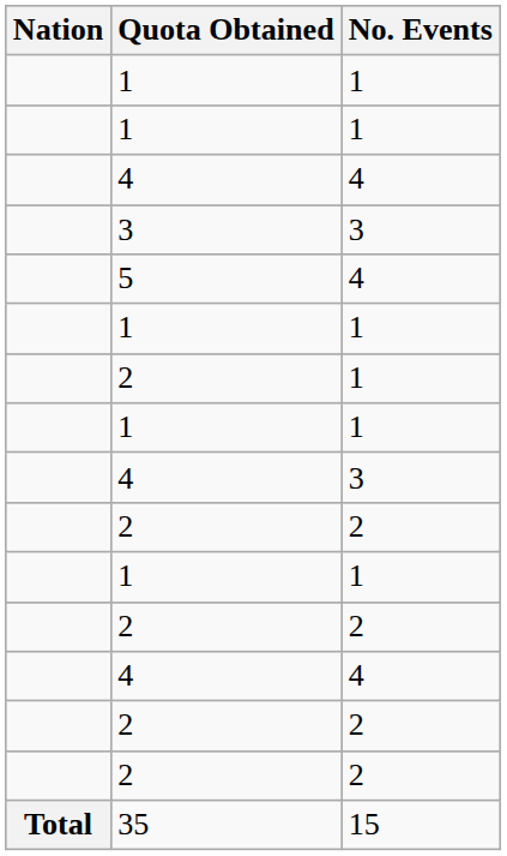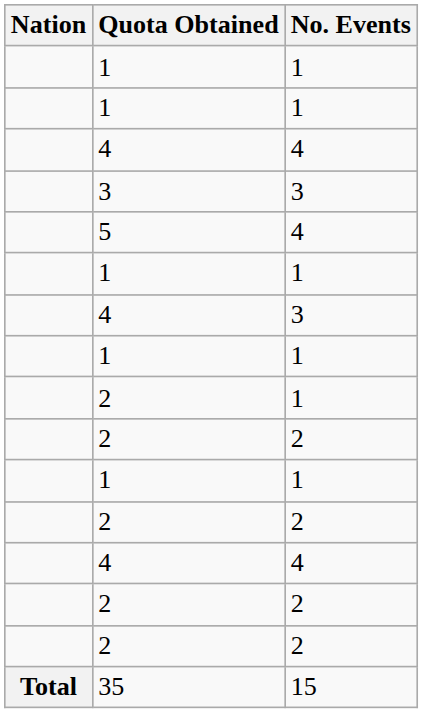 <table class="wikitable">
 <tr>
 <th>Nation</th>
 <th>Quota Obtained</th>
 <th>No. Events</th>
 </tr>
 <tr>
 <td></td>
 <td>1</td>
 <td>1</td>
 </tr>
 <tr>
 <td></td>
 <td>1</td>
 <td>1</td>
 </tr>
 <tr>
 <td></td>
 <td>4</td>
 <td>4</td>
 </tr>
 <tr>
 <td></td>
 <td>3</td>
 <td>3</td>
 </tr>
 <tr>
 <td></td>
 <td>5</td>
 <td>4</td>
 </tr>
 <tr>
 <td></td>
 <td>1</td>
 <td>1</td>
 </tr>
 <tr>
 <td></td>
-<td>2</td>
-<td>1</td>
+<td>4</td>
+<td>3</td>
 </tr>
 <tr>
 <td></td>
 <td>1</td>
 <td>1</td>
 </tr>
 <tr>
 <td></td>
-<td>4</td>
-<td>3</td>
+<td>2</td>
+<td>1</td>
 </tr>
 <tr>
 <td></td>
 <td>2</td>
 <td>2</td>
 </tr>
 <tr>
 <td></td>
 <td>1</td>
 <td>1</td>
 </tr>
 <tr>
 <td></td>
 <td>2</td>
 <td>2</td>
 </tr>
 <tr>
 <td></td>
 <td>4</td>
 <td>4</td>
 </tr>
 <tr>
 <td></td>
 <td>2</td>
 <td>2</td>
 </tr>
 <tr>
 <td></td>
 <td>2</td>
 <td>2</td>
 </tr>
 <tr>
 <th>Total</th>
 <td>35</td>
 <td>15</td>
 </tr>
 </table>
